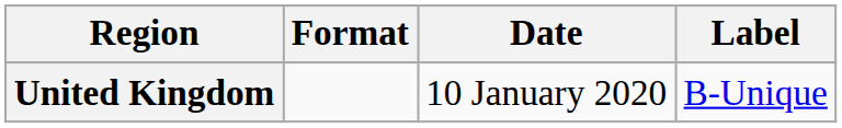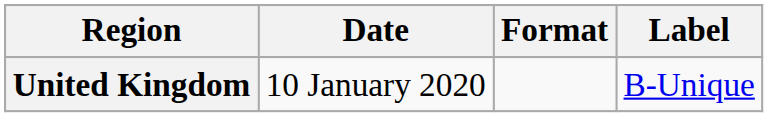 <table class="wikitable plainrowheaders" style="text-align:center">
 <tr>
 <th>Region</th>
+<th>Date</th>
 <th>Format</th>
-<th>Date</th>
 <th>Label</th>
 </tr>
 <tr>
 <th scope="row">United Kingdom</th>
+<td>10 January 2020</td>
 <td></td>
-<td>10 January 2020</td>
 <td><a href='#'>B-Unique</a></td>
 </tr>
 </table>
